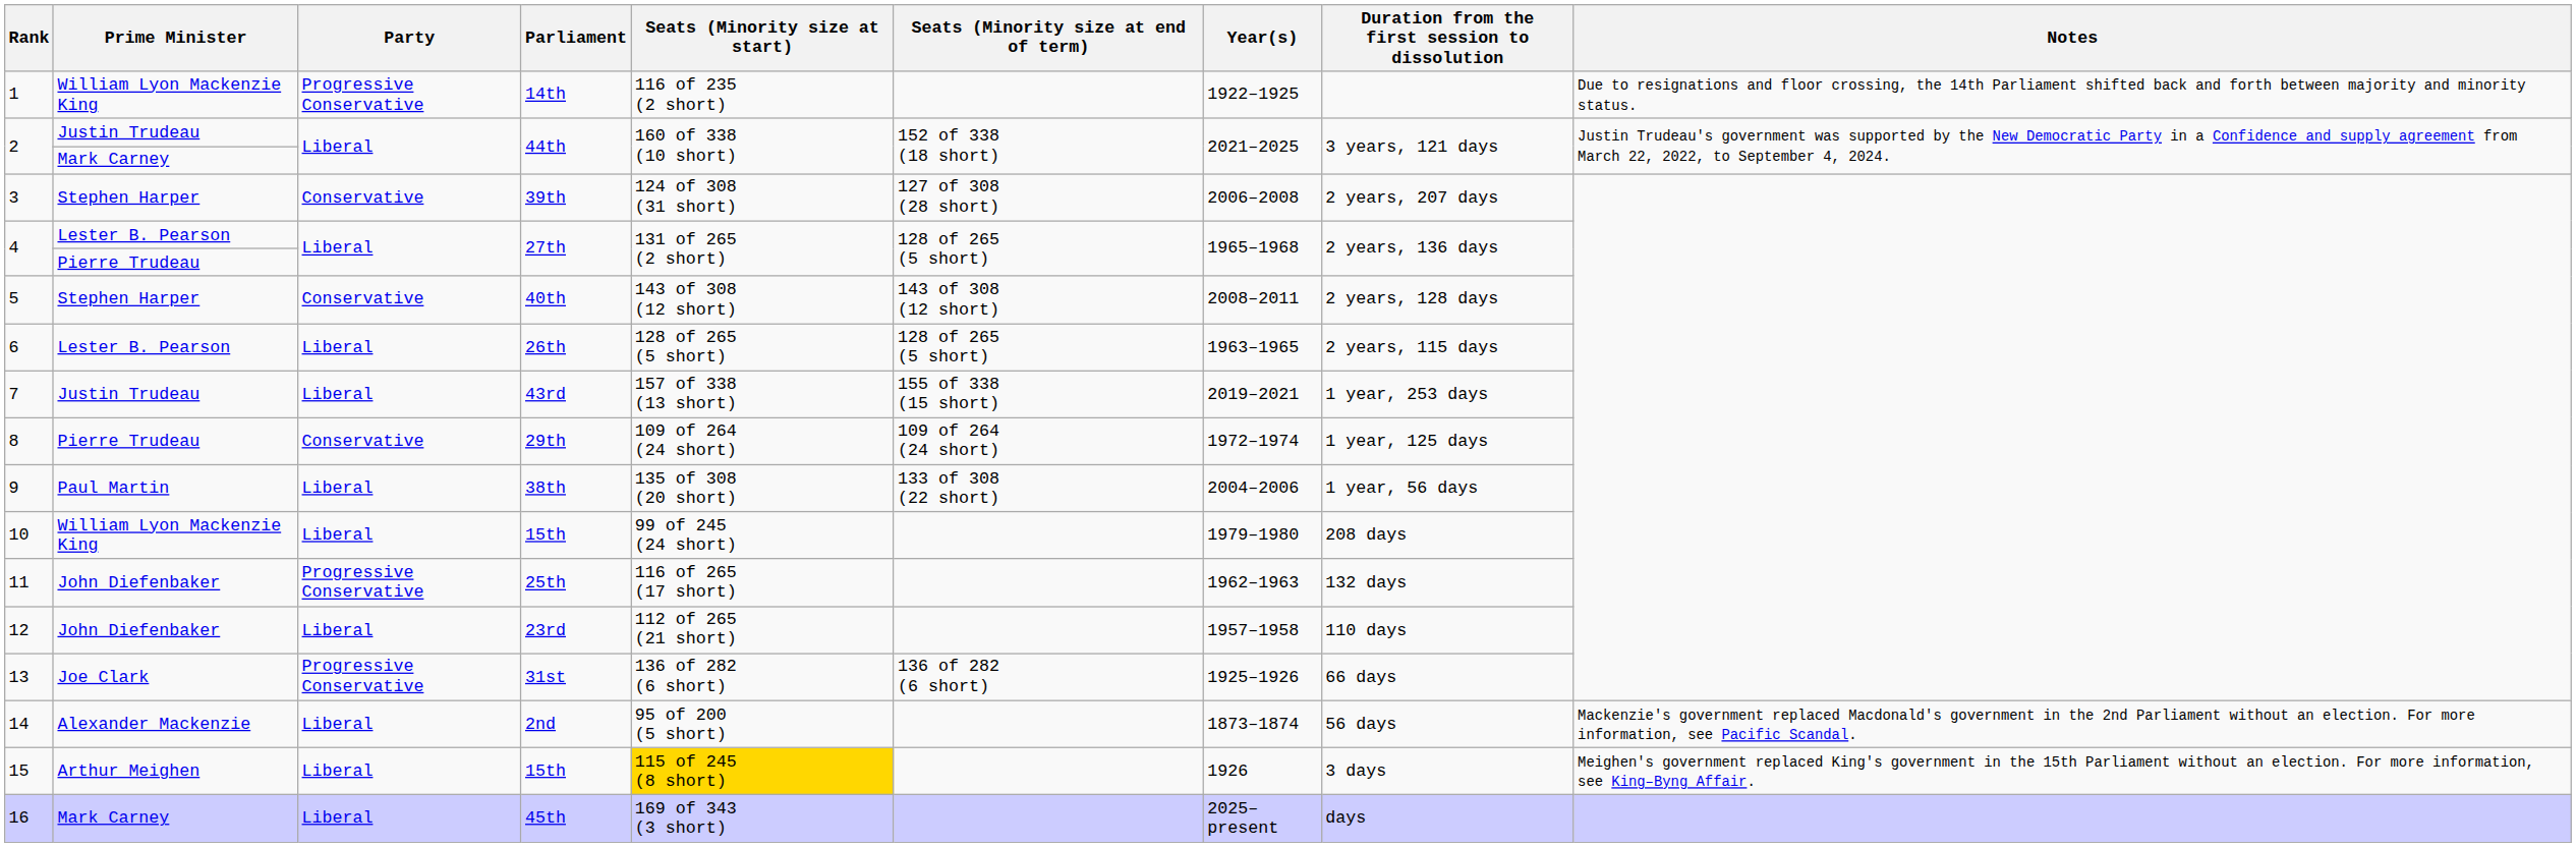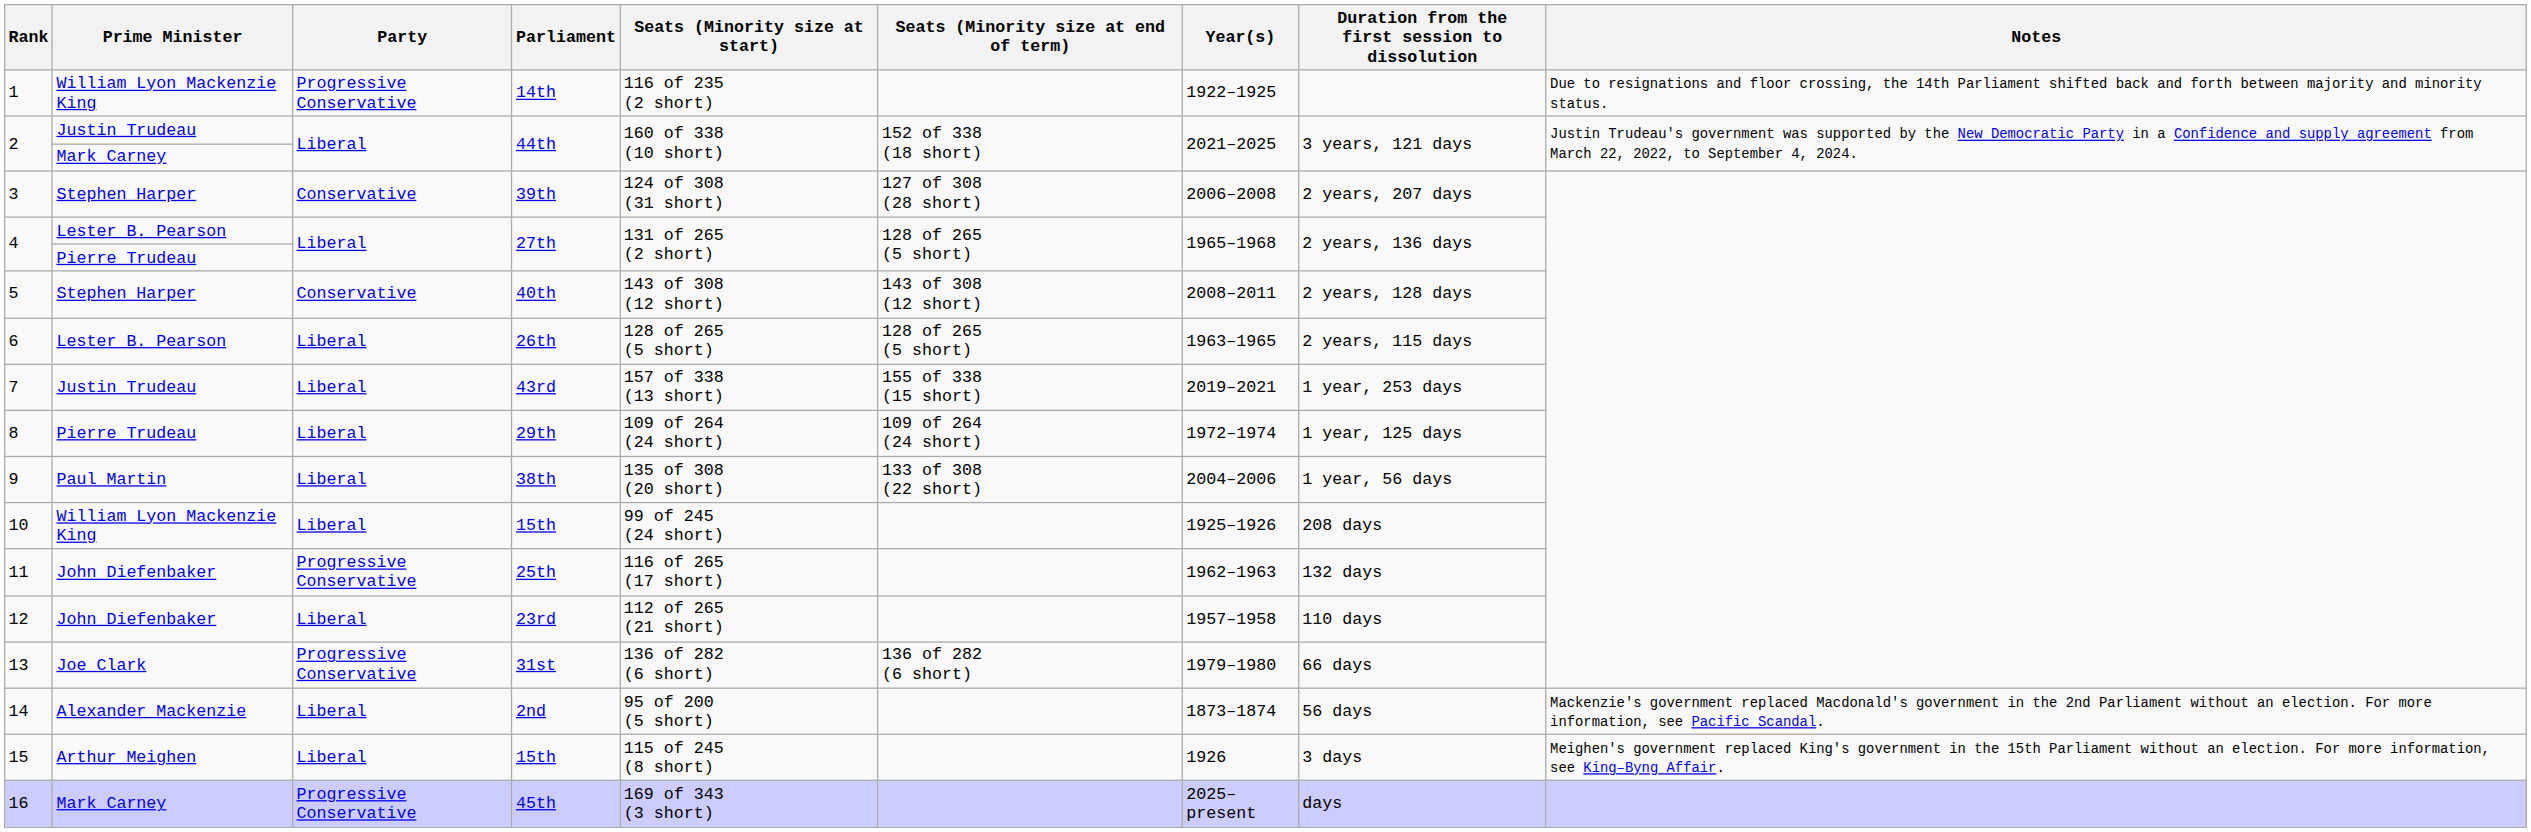 <table class="wikitable">
 <tr>
 <th>Rank</th>
 <th>Prime Minister</th>
 <th>Party</th>
 <th>Parliament</th>
 <th>Seats (Minority size at start)</th>
 <th>Seats (Minority size at end of term)</th>
 <th>Year(s)</th>
 <th>Duration from the<br>first session to dissolution</th>
 <th>Notes</th>
 </tr>
 <tr>
 <td>1</td>
 <td><a href='#'>William Lyon Mackenzie King</a></td>
 <td><a href='#'>Progressive Conservative</a></td>
 <td><a href='#'>14th</a></td>
 <td>116 of 235<br>(2 short)</td>
 <td></td>
 <td>1922–1925</td>
 <td></td>
 <td><small>Due to resignations and floor crossing, the 14th Parliament shifted back and forth between majority and minority status.</small></td>
 </tr>
 <tr>
 <td rowspan=2 >2</td>
 <td><a href='#'>Justin Trudeau</a></td>
 <td rowspan=2><a href='#'>Liberal</a></td>
 <td rowspan=2><a href='#'>44th</a></td>
 <td rowspan=2>160 of 338<br>(10 short)</td>
 <td rowspan=2>152 of 338<br>(18 short)</td>
 <td rowspan=2>2021–2025</td>
 <td rowspan=2>3 years, 121 days</td>
 <td rowspan=2><small>Justin Trudeau's government was supported by the <a href='#'>New Democratic Party</a> in a <a href='#'>Confidence and supply agreement</a> from March 22, 2022, to September 4, 2024.</small></td>
 </tr>
 <tr>
 <td><a href='#'>Mark Carney</a></td>
 </tr>
 <tr>
 <td>3</td>
 <td><a href='#'>Stephen Harper</a></td>
 <td><a href='#'>Conservative</a></td>
 <td><a href='#'>39th</a></td>
 <td>124 of 308<br>(31 short)</td>
 <td>127 of 308<br>(28 short)</td>
 <td>2006–2008</td>
 <td>2 years, 207 days</td>
 </tr>
 <tr>
 <td rowspan=2 >4</td>
 <td><a href='#'>Lester B. Pearson</a></td>
 <td rowspan=2><a href='#'>Liberal</a></td>
 <td rowspan=2><a href='#'>27th</a></td>
 <td rowspan=2>131 of 265<br>(2 short)</td>
 <td rowspan=2>128 of 265<br>(5 short)</td>
 <td rowspan=2>1965–1968</td>
 <td rowspan=2>2 years, 136 days</td>
 </tr>
 <tr>
 <td><a href='#'>Pierre Trudeau</a></td>
 </tr>
 <tr>
 <td>5</td>
 <td><a href='#'>Stephen Harper</a></td>
 <td><a href='#'>Conservative</a></td>
 <td><a href='#'>40th</a></td>
 <td>143 of 308<br>(12 short)</td>
 <td>143 of 308<br>(12 short)</td>
 <td>2008–2011</td>
 <td>2 years, 128 days</td>
 </tr>
 <tr>
 <td>6</td>
 <td><a href='#'>Lester B. Pearson</a></td>
 <td><a href='#'>Liberal</a></td>
 <td><a href='#'>26th</a></td>
 <td>128 of 265<br>(5 short)</td>
 <td>128 of 265<br>(5 short)</td>
 <td>1963–1965</td>
 <td>2 years, 115 days</td>
 </tr>
 <tr>
 <td>7</td>
 <td><a href='#'>Justin Trudeau</a></td>
 <td><a href='#'>Liberal</a></td>
 <td><a href='#'>43rd</a></td>
 <td>157 of 338<br>(13 short)</td>
 <td>155 of 338<br>(15 short)</td>
 <td>2019–2021</td>
 <td>1 year, 253 days</td>
 </tr>
 <tr>
 <td>8</td>
 <td><a href='#'>Pierre Trudeau</a></td>
-<td><a href='#'>Conservative</a></td>
+<td><a href='#'>Liberal</a></td>
 <td><a href='#'>29th</a></td>
 <td>109 of 264<br>(24 short)</td>
 <td>109 of 264<br>(24 short)</td>
 <td>1972–1974</td>
 <td>1 year, 125 days</td>
 </tr>
 <tr>
 <td>9</td>
 <td><a href='#'>Paul Martin</a></td>
 <td><a href='#'>Liberal</a></td>
 <td><a href='#'>38th</a></td>
 <td>135 of 308<br>(20 short)</td>
 <td>133 of 308<br>(22 short)</td>
 <td>2004–2006</td>
 <td>1 year, 56 days</td>
 </tr>
 <tr>
 <td>10</td>
 <td><a href='#'>William Lyon Mackenzie King</a></td>
 <td><a href='#'>Liberal</a></td>
 <td><a href='#'>15th</a></td>
 <td>99 of 245<br>(24 short)</td>
 <td></td>
-<td>1979–1980</td>
+<td>1925–1926</td>
 <td>208 days</td>
 </tr>
 <tr>
 <td>11</td>
 <td><a href='#'>John Diefenbaker</a></td>
 <td><a href='#'>Progressive Conservative</a></td>
 <td><a href='#'>25th</a></td>
 <td>116 of 265<br>(17 short)</td>
 <td></td>
 <td>1962–1963</td>
 <td>132 days</td>
 </tr>
 <tr>
 <td>12</td>
 <td><a href='#'>John Diefenbaker</a></td>
 <td><a href='#'>Liberal</a></td>
 <td><a href='#'>23rd</a></td>
 <td>112 of 265<br>(21 short)</td>
 <td></td>
 <td>1957–1958</td>
 <td>110 days</td>
 </tr>
 <tr>
 <td>13</td>
 <td><a href='#'>Joe Clark</a></td>
 <td><a href='#'>Progressive Conservative</a></td>
 <td><a href='#'>31st</a></td>
 <td>136 of 282<br>(6 short)</td>
 <td>136 of 282<br>(6 short)</td>
-<td>1925–1926</td>
+<td>1979–1980</td>
 <td>66 days</td>
 </tr>
 <tr>
 <td>14</td>
 <td><a href='#'>Alexander Mackenzie</a></td>
 <td><a href='#'>Liberal</a></td>
 <td><a href='#'>2nd</a></td>
 <td>95 of 200<br>(5 short)</td>
 <td></td>
 <td>1873–1874</td>
 <td>56 days</td>
 <td><small>Mackenzie's government replaced Macdonald's government in the 2nd Parliament without an election. For more information, see <a href='#'>Pacific Scandal</a>.</small></td>
 </tr>
 <tr>
 <td>15</td>
 <td><a href='#'>Arthur Meighen</a></td>
 <td><a href='#'>Liberal</a></td>
 <td><a href='#'>15th</a></td>
-<td style="background: gold;">115 of 245<br>(8 short)</td>
+<td>115 of 245<br>(8 short)</td>
 <td></td>
 <td>1926</td>
 <td>3 days</td>
 <td><small>Meighen's government replaced King's government in the 15th Parliament without an election. For more information, see <a href='#'>King–Byng Affair</a>.</small></td>
 </tr>
 <tr bgcolor="ccccff"|>
 <td>16</td>
 <td><a href='#'>Mark Carney</a></td>
-<td><a href='#'>Liberal</a></td>
+<td><a href='#'>Progressive Conservative</a></td>
 <td><a href='#'>45th</a></td>
 <td>169 of 343<br>(3 short)</td>
 <td></td>
 <td>2025–present</td>
 <td> days</td>
 <td></td>
 </tr>
 </table>
